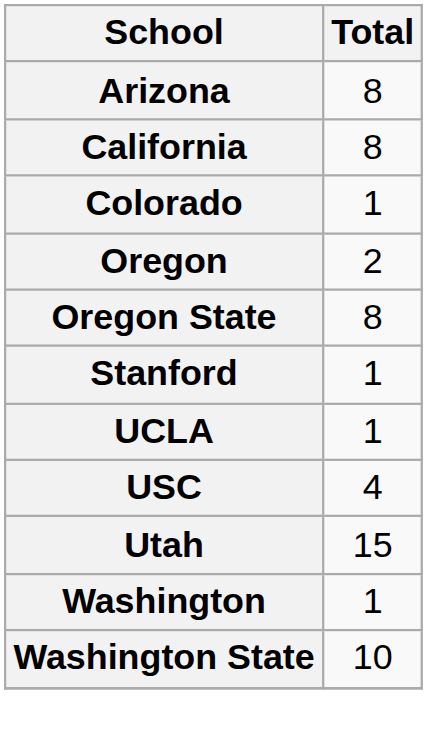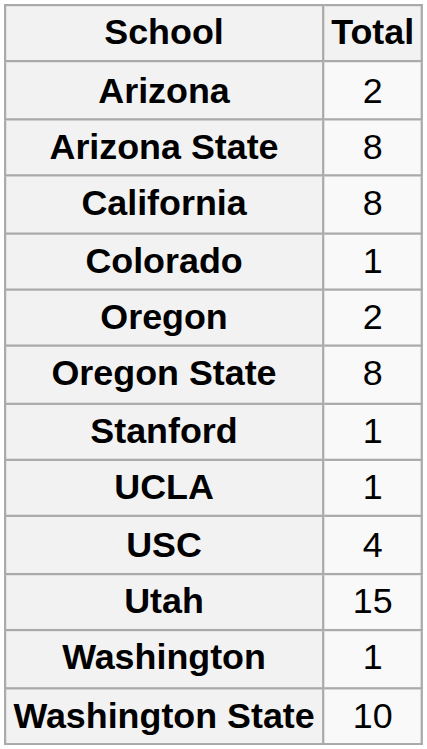 <table class=wikitable style="text-align:center">
 <tr>
 <th>School</th>
 <th>Total</th>
 </tr>
 <tr>
 <th style=>Arizona</th>
+<td>2</td>
+</tr>
+<tr>
+<th style=>Arizona State</th>
 <td>8</td>
 </tr>
 <tr>
 <th style=>California</th>
 <td>8</td>
 </tr>
 <tr>
 <th style=>Colorado</th>
 <td>1</td>
 </tr>
 <tr>
 <th style=>Oregon</th>
 <td>2</td>
 </tr>
 <tr>
 <th style=>Oregon State</th>
 <td>8</td>
 </tr>
 <tr>
 <th style=>Stanford</th>
 <td>1</td>
 </tr>
 <tr>
 <th style=>UCLA</th>
 <td>1</td>
 </tr>
 <tr>
 <th style=>USC</th>
 <td>4</td>
 </tr>
 <tr>
 <th style=>Utah</th>
 <td>15</td>
 </tr>
 <tr>
 <th style=>Washington</th>
 <td>1</td>
 </tr>
 <tr>
 <th style=>Washington State</th>
 <td>10</td>
 </tr>
 <tr>
 </tr>
 </table>
